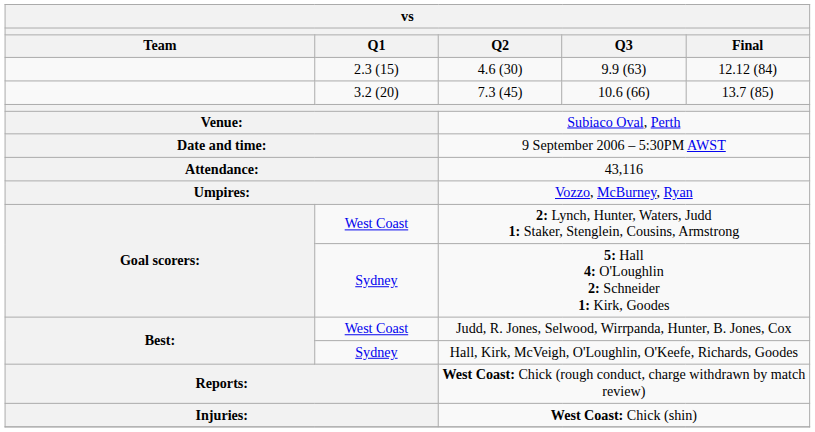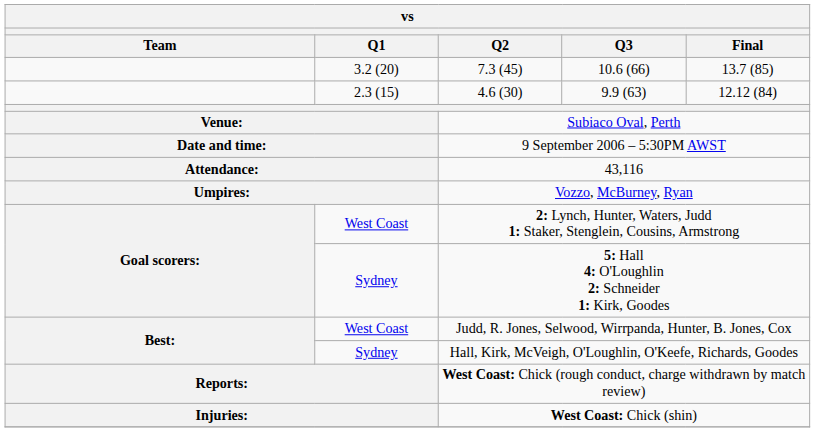 <table class="wikitable" style="font-size:90%; text-align:center; width:65%; margin:1em auto;">
 <tr>
 <th colspan="5"> vs </th>
 </tr>
 <tr>
 <th colspan="5"></th>
 </tr>
 <tr>
 <th width=25%>Team</th>
 <th width=10%>Q1</th>
 <th width=10%>Q2</th>
 <th width=10%>Q3</th>
 <th width=10%>Final</th>
 </tr>
 <tr>
 <td></td>
+<td>3.2 (20)</td>
+<td>7.3 (45)</td>
+<td>10.6 (66)</td>
+<td>13.7 (85)</td>
+</tr>
+<tr>
+<td></td>
 <td>2.3 (15)</td>
 <td>4.6 (30)</td>
 <td>9.9 (63)</td>
 <td>12.12 (84)</td>
-</tr>
-<tr>
-<td></td>
-<td>3.2 (20)</td>
-<td>7.3 (45)</td>
-<td>10.6 (66)</td>
-<td>13.7 (85)</td>
 </tr>
 <tr>
 <th colspan="5"></th>
 </tr>
 <tr>
 <th colspan="2">Venue:</th>
 <td colspan="3"><a href='#'>Subiaco Oval</a>, <a href='#'>Perth</a></td>
 </tr>
 <tr>
 <th colspan="2">Date and time:</th>
 <td colspan="3">9 September 2006 – 5:30PM <a href='#'>AWST</a></td>
 </tr>
 <tr>
 <th colspan="2">Attendance:</th>
 <td colspan="3">43,116</td>
 </tr>
 <tr>
 <th colspan="2">Umpires:</th>
 <td colspan="3"><a href='#'>Vozzo</a>, <a href='#'>McBurney</a>, <a href='#'>Ryan</a></td>
 </tr>
 <tr>
 <th rowspan="2">Goal scorers:</th>
 <td><a href='#'>West Coast</a></td>
 <td colspan="3"><strong>2:</strong> Lynch, Hunter, Waters, Judd<br><strong>1:</strong> Staker, Stenglein, Cousins, Armstrong</td>
 </tr>
 <tr>
 <td><a href='#'>Sydney</a></td>
 <td colspan="3"><strong>5:</strong> Hall<br><strong>4:</strong> O'Loughlin<br><strong>2:</strong> Schneider<br><strong>1:</strong> Kirk, Goodes</td>
 </tr>
 <tr>
 <th rowspan="2">Best:</th>
 <td><a href='#'>West Coast</a></td>
 <td colspan="3">Judd, R. Jones, Selwood, Wirrpanda, Hunter, B. Jones, Cox</td>
 </tr>
 <tr>
 <td><a href='#'>Sydney</a></td>
 <td colspan="3">Hall, Kirk, McVeigh, O'Loughlin, O'Keefe, Richards, Goodes</td>
 </tr>
 <tr>
 <th colspan="2">Reports:</th>
 <td colspan="3"><strong>West Coast:</strong> Chick (rough conduct, charge withdrawn by match review)</td>
 </tr>
 <tr>
 <th colspan="2">Injuries:</th>
 <td colspan="3"><strong>West Coast:</strong> Chick (shin)</td>
 </tr>
 <tr>
 </tr>
 </table>
